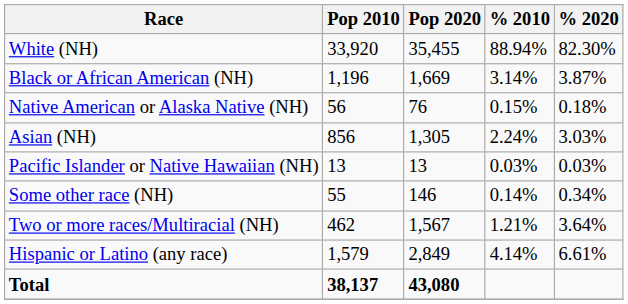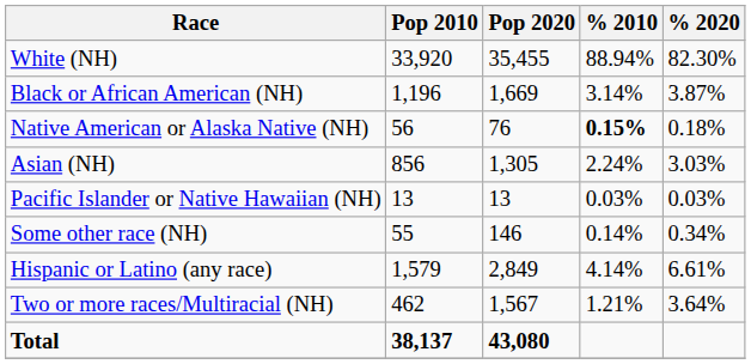 <table class="wikitable">
 <tr>
 <th>Race</th>
 <th>Pop 2010</th>
 <th>Pop 2020</th>
 <th>% 2010</th>
 <th>% 2020</th>
 </tr>
 <tr>
 <td><a href='#'>White</a> (NH)</td>
 <td>33,920</td>
 <td>35,455</td>
 <td>88.94%</td>
 <td>82.30%</td>
 </tr>
 <tr>
 <td><a href='#'>Black or African American</a> (NH)</td>
 <td>1,196</td>
 <td>1,669</td>
 <td>3.14%</td>
 <td>3.87%</td>
 </tr>
 <tr>
 <td><a href='#'>Native American</a> or <a href='#'>Alaska Native</a> (NH)</td>
 <td>56</td>
 <td>76</td>
-<td>0.15%</td>
+<td><strong>0.15%</strong></td>
 <td>0.18%</td>
 </tr>
 <tr>
 <td><a href='#'>Asian</a> (NH)</td>
 <td>856</td>
 <td>1,305</td>
 <td>2.24%</td>
 <td>3.03%</td>
 </tr>
 <tr>
 <td><a href='#'>Pacific Islander</a> or <a href='#'>Native Hawaiian</a> (NH)</td>
 <td>13</td>
 <td>13</td>
 <td>0.03%</td>
 <td>0.03%</td>
 </tr>
 <tr>
 <td><a href='#'>Some other race</a> (NH)</td>
 <td>55</td>
 <td>146</td>
 <td>0.14%</td>
 <td>0.34%</td>
 </tr>
 <tr>
+<td><a href='#'>Hispanic or Latino</a> (any race)</td>
+<td>1,579</td>
+<td>2,849</td>
+<td>4.14%</td>
+<td>6.61%</td>
+</tr>
+<tr>
 <td><a href='#'>Two or more races/Multiracial</a> (NH)</td>
 <td>462</td>
 <td>1,567</td>
 <td>1.21%</td>
 <td>3.64%</td>
-</tr>
-<tr>
-<td><a href='#'>Hispanic or Latino</a> (any race)</td>
-<td>1,579</td>
-<td>2,849</td>
-<td>4.14%</td>
-<td>6.61%</td>
 </tr>
 <tr>
 <td><strong>Total</strong></td>
 <td><strong>38,137</strong></td>
 <td><strong>43,080</strong></td>
 <td></td>
 <td></td>
 </tr>
 <tr>
 </tr>
 </table>
